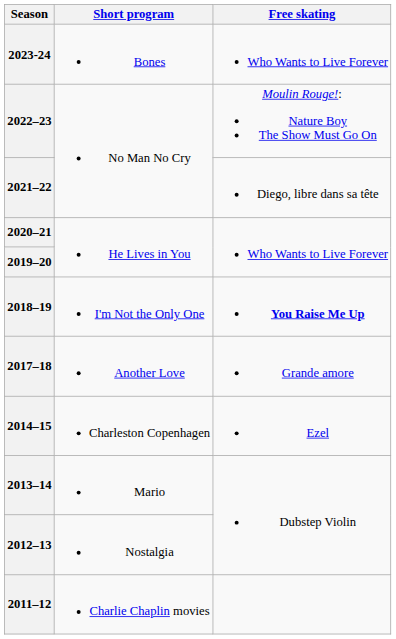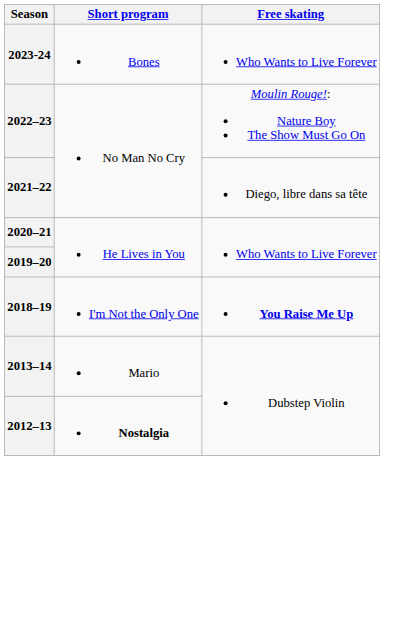 <table class=wikitable style=text-align:center>
 <tr>
 <th>Season</th>
 <th><a href='#'>Short program</a></th>
 <th><a href='#'>Free skating</a></th>
 </tr>
 <tr>
 <th>2023-24</th>
 <td><br><ul><li><a href='#'>Bones</a> <br></li></ul></td>
 <td><br><ul><li><a href='#'>Who Wants to Live Forever</a> <br></li></ul></td>
 </tr>
 <tr>
 <th>2022–23 <br> </th>
 <td rowspan=2><br><ul><li>No Man No Cry <br></li></ul></td>
 <td><em><a href='#'>Moulin Rouge!</a></em>:<br><ul><li><a href='#'>Nature Boy</a> <br></li><li><a href='#'>The Show Must Go On</a> <br></li></ul></td>
 </tr>
 <tr>
 <th>2021–22 <br> </th>
 <td><br><ul><li>Diego, libre dans sa tête <br></li></ul></td>
 </tr>
 <tr>
 <th>2020–21 <br> </th>
 <td rowspan=2><br><ul><li><a href='#'>He Lives in You</a> <br></li></ul></td>
 <td rowspan=2><br><ul><li><a href='#'>Who Wants to Live Forever</a> <br></li></ul></td>
 </tr>
 <tr>
 <th>2019–20 <br> </th>
 </tr>
 <tr>
 <th>2018–19 <br> </th>
 <td><br><ul><li><a href='#'>I'm Not the Only One</a> <br></li></ul></td>
 <td><strong><br><ul><li><a href='#'>You Raise Me Up</a> <br></li></ul></strong></td>
 </tr>
 <tr>
-<th>2017–18 <br> </th>
-<td><br><ul><li><a href='#'>Another Love</a> <br></li></ul></td>
-<td><br><ul><li><a href='#'>Grande amore</a></li></ul></td>
-</tr>
-<tr>
-<th>2014–15 <br> </th>
-<td><br><ul><li>Charleston Copenhagen</li></ul></td>
-<td><br><ul><li><a href='#'>Ezel</a> <br></li></ul></td>
-</tr>
-<tr>
 <th>2013–14 <br> </th>
 <td><br><ul><li>Mario <br></li></ul></td>
 <td rowspan=2><br><ul><li>Dubstep Violin <br></li></ul></td>
 </tr>
 <tr>
 <th>2012–13 <br> </th>
-<td><br><ul><li>Nostalgia <br></li></ul></td>
-</tr>
-<tr>
-<th>2011–12 <br> </th>
-<td><br><ul><li><a href='#'>Charlie Chaplin</a> movies</li></ul></td>
-<td></td>
+<td><strong><br><ul><li>Nostalgia <br></li></ul></strong></td>
 </tr>
 </table>
